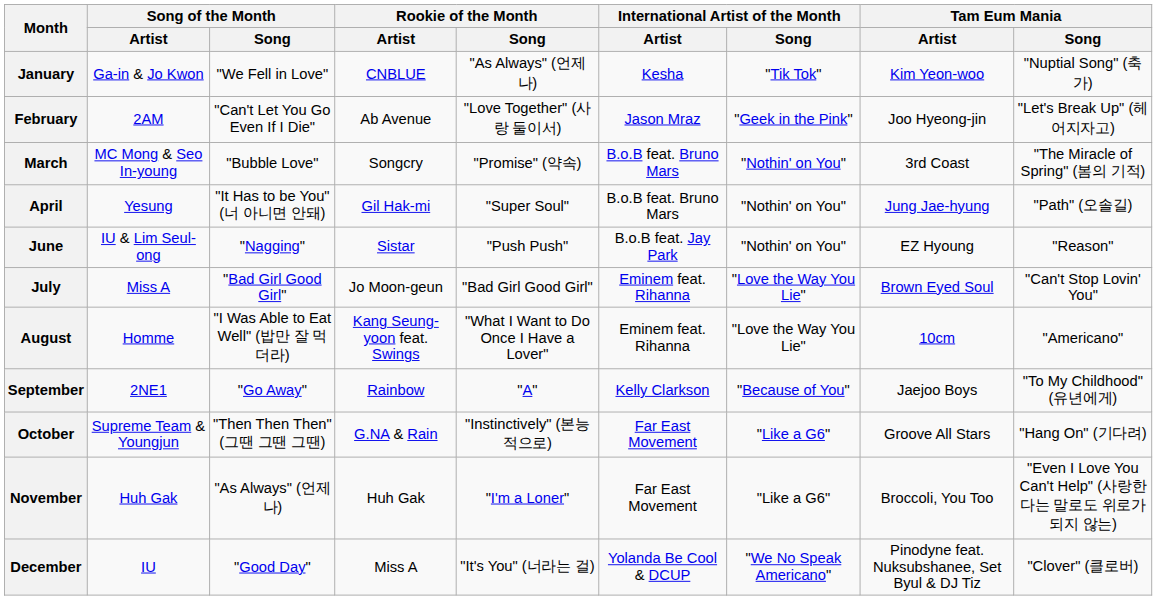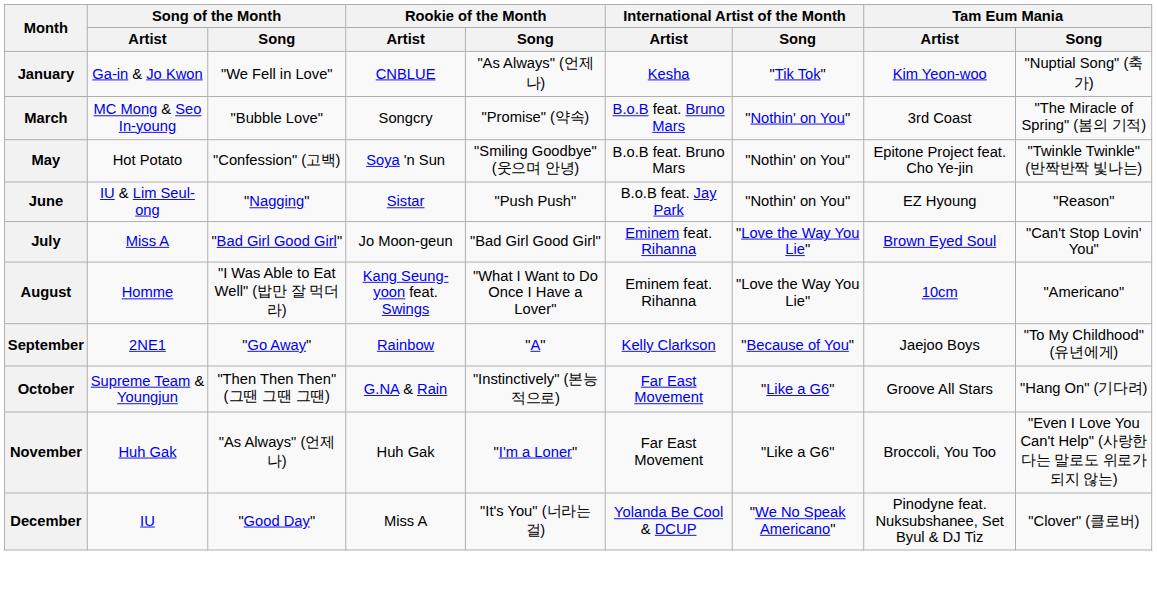 <table class="wikitable plainrowheaders" style="text-align:center;">
 <tr>
 <th rowspan="2" style="width:5em;">Month</th>
 <th colspan="2">Song of the Month</th>
 <th colspan="2">Rookie of the Month</th>
 <th colspan="2">International Artist of the Month</th>
 <th colspan="2">Tam Eum Mania</th>
 </tr>
 <tr>
 <th style="width:20em;">Artist</th>
 <th style="width:20em;">Song</th>
 <th style="width:20em;">Artist</th>
 <th style="width:20em;">Song</th>
 <th style="width:20em;">Artist</th>
 <th style="width:20em;">Song</th>
 <th style="width:20em;">Artist</th>
 <th style="width:20em;">Song</th>
 </tr>
 <tr>
 <th>January</th>
 <td><a href='#'>Ga-in</a> & <a href='#'>Jo Kwon</a></td>
 <td>"We Fell in Love"</td>
 <td><a href='#'>CNBLUE</a></td>
 <td>"As Always" (언제나)</td>
 <td><a href='#'>Kesha</a></td>
 <td>"<a href='#'>Tik Tok</a>"</td>
 <td><a href='#'>Kim Yeon-woo</a></td>
 <td>"Nuptial Song" (축가)</td>
 </tr>
 <tr>
-<th>February</th>
-<td><a href='#'>2AM</a></td>
-<td>"Can't Let You Go Even If I Die"</td>
-<td>Ab Avenue</td>
-<td>"Love Together" (사랑 둘이서)</td>
-<td><a href='#'>Jason Mraz</a></td>
-<td>"<a href='#'>Geek in the Pink</a>"</td>
-<td>Joo Hyeong-jin</td>
-<td>"Let's Break Up" (헤어지자고)</td>
-</tr>
-<tr>
 <th>March</th>
 <td><a href='#'>MC Mong</a> & <a href='#'>Seo In-young</a></td>
 <td>"Bubble Love"</td>
 <td>Songcry</td>
 <td>"Promise" (약속)</td>
 <td><a href='#'>B.o.B</a> feat. <a href='#'>Bruno Mars</a></td>
 <td>"<a href='#'>Nothin' on You</a>"</td>
 <td>3rd Coast</td>
 <td>"The Miracle of Spring" (봄의 기적)</td>
 </tr>
 <tr>
-<th>April</th>
-<td><a href='#'>Yesung</a></td>
-<td>"It Has to be You" (너 아니면 안돼)</td>
-<td><a href='#'>Gil Hak-mi</a></td>
-<td>"Super Soul"</td>
+<th>May</th>
+<td>Hot Potato</td>
+<td>"Confession" (고백)</td>
+<td><a href='#'>Soya</a> 'n Sun</td>
+<td>"Smiling Goodbye" (웃으며 안녕)</td>
 <td>B.o.B feat. Bruno Mars</td>
 <td>"Nothin' on You"</td>
-<td><a href='#'>Jung Jae-hyung</a></td>
-<td>"Path" (오솔길)</td>
+<td>Epitone Project feat. Cho Ye-jin</td>
+<td>"Twinkle Twinkle" (반짝반짝 빛나는)</td>
 </tr>
 <tr>
 <th>June</th>
 <td><a href='#'>IU</a> & <a href='#'>Lim Seul-ong</a></td>
 <td>"<a href='#'>Nagging</a>"</td>
 <td><a href='#'>Sistar</a></td>
 <td>"Push Push"</td>
 <td>B.o.B feat. <a href='#'>Jay Park</a></td>
 <td>"Nothin' on You"</td>
 <td>EZ Hyoung</td>
 <td>"Reason"</td>
 </tr>
 <tr>
 <th>July</th>
 <td><a href='#'>Miss A</a></td>
 <td>"<a href='#'>Bad Girl Good Girl</a>"</td>
 <td>Jo Moon-geun</td>
 <td>"Bad Girl Good Girl"</td>
 <td><a href='#'>Eminem</a> feat. <a href='#'>Rihanna</a></td>
 <td>"<a href='#'>Love the Way You Lie</a>"</td>
 <td><a href='#'>Brown Eyed Soul</a></td>
 <td>"Can't Stop Lovin' You"</td>
 </tr>
 <tr>
 <th>August</th>
 <td><a href='#'>Homme</a></td>
 <td>"I Was Able to Eat Well" (밥만 잘 먹더라)</td>
 <td><a href='#'>Kang Seung-yoon</a> feat. <a href='#'>Swings</a></td>
 <td>"What I Want to Do Once I Have a Lover"</td>
 <td>Eminem feat. Rihanna</td>
 <td>"Love the Way You Lie"</td>
 <td><a href='#'>10cm</a></td>
 <td>"Americano"</td>
 </tr>
 <tr>
 <th>September</th>
 <td><a href='#'>2NE1</a></td>
 <td>"<a href='#'>Go Away</a>"</td>
 <td><a href='#'>Rainbow</a></td>
 <td>"<a href='#'>A</a>"</td>
 <td><a href='#'>Kelly Clarkson</a></td>
 <td>"<a href='#'>Because of You</a>"</td>
 <td>Jaejoo Boys</td>
 <td>"To My Childhood" (유년에게)</td>
 </tr>
 <tr>
 <th>October</th>
 <td><a href='#'>Supreme Team</a> & <a href='#'>Youngjun</a></td>
 <td>"Then Then Then" (그땐 그땐 그땐)</td>
 <td><a href='#'>G.NA</a> & <a href='#'>Rain</a></td>
 <td>"Instinctively" (본능적으로)</td>
 <td><a href='#'>Far East Movement</a></td>
 <td>"<a href='#'>Like a G6</a>"</td>
 <td>Groove All Stars</td>
 <td>"Hang On" (기다려)</td>
 </tr>
 <tr>
 <th>November</th>
 <td><a href='#'>Huh Gak</a></td>
 <td>"As Always" (언제나)</td>
 <td>Huh Gak</td>
 <td>"<a href='#'>I'm a Loner</a>"</td>
 <td>Far East Movement</td>
 <td>"Like a G6"</td>
 <td>Broccoli, You Too</td>
 <td>"Even I Love You Can't Help" (사랑한다는 말로도 위로가 되지 않는)</td>
 </tr>
 <tr>
 <th>December</th>
 <td><a href='#'>IU</a></td>
 <td>"<a href='#'>Good Day</a>"</td>
 <td>Miss A</td>
 <td>"It's You" (너라는 걸)</td>
 <td><a href='#'>Yolanda Be Cool</a> & <a href='#'>DCUP</a></td>
 <td>"<a href='#'>We No Speak Americano</a>"</td>
 <td>Pinodyne feat. Nuksubshanee, Set Byul & DJ Tiz</td>
 <td>"Clover" (클로버)</td>
 </tr>
 </table>
